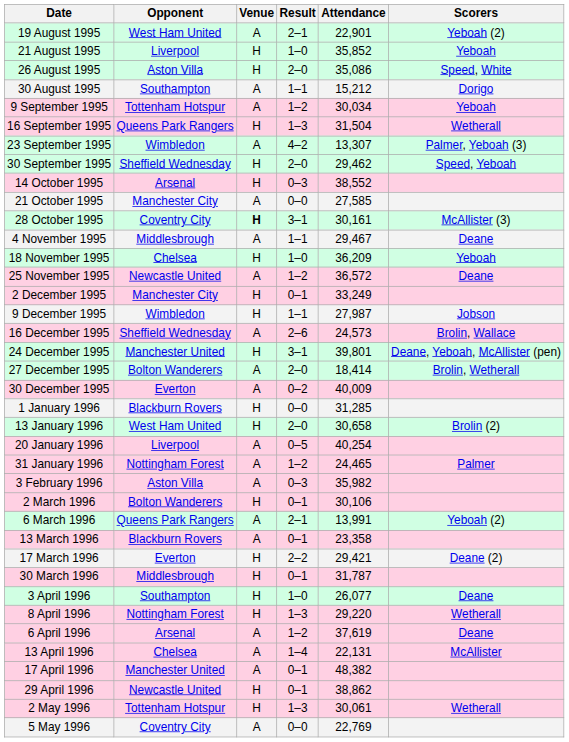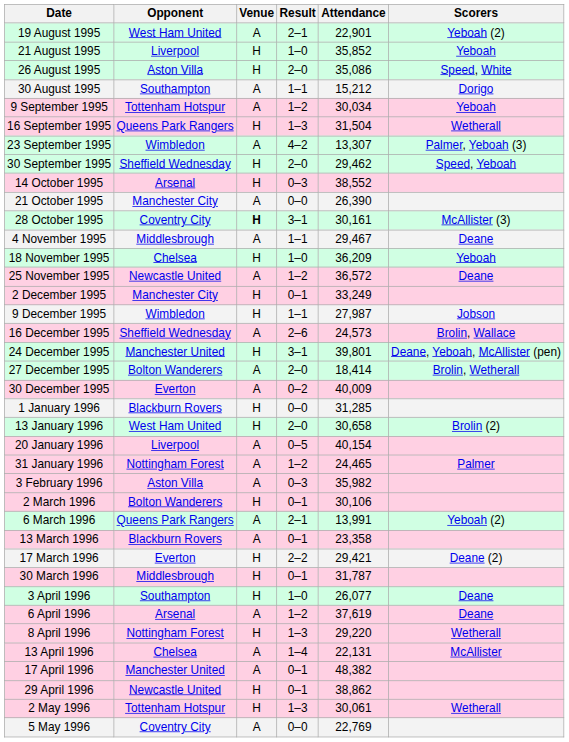 <table class="wikitable sortable" style="font-size:100%; text-align:center">
 <tr>
 <th>Date</th>
 <th>Opponent</th>
 <th>Venue</th>
 <th>Result</th>
 <th>Attendance</th>
 <th>Scorers</th>
 </tr>
 <tr style="background-color: #d0ffe3;">
 <td>19 August 1995</td>
 <td><a href='#'>West Ham United</a></td>
 <td>A</td>
 <td>2–1</td>
 <td>22,901</td>
 <td><a href='#'>Yeboah</a> (2)</td>
 </tr>
 <tr style="background-color: #d0ffe3;">
 <td>21 August 1995</td>
 <td><a href='#'>Liverpool</a></td>
 <td>H</td>
 <td>1–0</td>
 <td>35,852</td>
 <td><a href='#'>Yeboah</a></td>
 </tr>
 <tr style="background-color: #d0ffe3;">
 <td>26 August 1995</td>
 <td><a href='#'>Aston Villa</a></td>
 <td>H</td>
 <td>2–0</td>
 <td>35,086</td>
 <td><a href='#'>Speed</a>, <a href='#'>White</a></td>
 </tr>
 <tr style="background-color: #f3f3f3;">
 <td>30 August 1995</td>
 <td><a href='#'>Southampton</a></td>
 <td>A</td>
 <td>1–1</td>
 <td>15,212</td>
 <td><a href='#'>Dorigo</a></td>
 </tr>
 <tr style="background-color: #ffd0e3;">
 <td>9 September 1995</td>
 <td><a href='#'>Tottenham Hotspur</a></td>
 <td>A</td>
 <td>1–2</td>
 <td>30,034</td>
 <td><a href='#'>Yeboah</a></td>
 </tr>
 <tr style="background-color: #ffd0e3;">
 <td>16 September 1995</td>
 <td><a href='#'>Queens Park Rangers</a></td>
 <td>H</td>
 <td>1–3</td>
 <td>31,504</td>
 <td><a href='#'>Wetherall</a></td>
 </tr>
 <tr style="background-color: #d0ffe3;">
 <td>23 September 1995</td>
 <td><a href='#'>Wimbledon</a></td>
 <td>A</td>
 <td>4–2</td>
 <td>13,307</td>
 <td><a href='#'>Palmer</a>, <a href='#'>Yeboah</a> (3)</td>
 </tr>
 <tr style="background-color: #d0ffe3;">
 <td>30 September 1995</td>
 <td><a href='#'>Sheffield Wednesday</a></td>
 <td>H</td>
 <td>2–0</td>
 <td>29,462</td>
 <td><a href='#'>Speed</a>, <a href='#'>Yeboah</a></td>
 </tr>
 <tr style="background-color: #ffd0e3;">
 <td>14 October 1995</td>
 <td><a href='#'>Arsenal</a></td>
 <td>H</td>
 <td>0–3</td>
 <td>38,552</td>
 <td></td>
 </tr>
 <tr style="background-color: #f3f3f3;">
 <td>21 October 1995</td>
 <td><a href='#'>Manchester City</a></td>
 <td>A</td>
 <td>0–0</td>
-<td>27,585</td>
+<td>26,390</td>
 <td></td>
 </tr>
 <tr style="background-color: #d0ffe3;">
 <td>28 October 1995</td>
 <td><a href='#'>Coventry City</a></td>
 <td><strong>H</strong></td>
 <td>3–1</td>
 <td>30,161</td>
 <td><a href='#'>McAllister</a> (3)</td>
 </tr>
 <tr style="background-color: #f3f3f3;">
 <td>4 November 1995</td>
 <td><a href='#'>Middlesbrough</a></td>
 <td>A</td>
 <td>1–1</td>
 <td>29,467</td>
 <td><a href='#'>Deane</a></td>
 </tr>
 <tr style="background-color: #d0ffe3;">
 <td>18 November 1995</td>
 <td><a href='#'>Chelsea</a></td>
 <td>H</td>
 <td>1–0</td>
 <td>36,209</td>
 <td><a href='#'>Yeboah</a></td>
 </tr>
 <tr style="background-color: #ffd0e3;">
 <td>25 November 1995</td>
 <td><a href='#'>Newcastle United</a></td>
 <td>A</td>
 <td>1–2</td>
 <td>36,572</td>
 <td><a href='#'>Deane</a></td>
 </tr>
 <tr style="background-color: #ffd0e3;">
 <td>2 December 1995</td>
 <td><a href='#'>Manchester City</a></td>
 <td>H</td>
 <td>0–1</td>
 <td>33,249</td>
 <td></td>
 </tr>
 <tr style="background-color: #f3f3f3;">
 <td>9 December 1995</td>
 <td><a href='#'>Wimbledon</a></td>
 <td>H</td>
 <td>1–1</td>
 <td>27,987</td>
 <td><a href='#'>Jobson</a></td>
 </tr>
 <tr style="background-color: #ffd0e3;">
 <td>16 December 1995</td>
 <td><a href='#'>Sheffield Wednesday</a></td>
 <td>A</td>
 <td>2–6</td>
 <td>24,573</td>
 <td><a href='#'>Brolin</a>, <a href='#'>Wallace</a></td>
 </tr>
 <tr style="background-color: #d0ffe3;">
 <td>24 December 1995</td>
 <td><a href='#'>Manchester United</a></td>
 <td>H</td>
 <td>3–1</td>
 <td>39,801</td>
 <td><a href='#'>Deane</a>, <a href='#'>Yeboah</a>, <a href='#'>McAllister</a> (pen)</td>
 </tr>
 <tr style="background-color: #d0ffe3;">
 <td>27 December 1995</td>
 <td><a href='#'>Bolton Wanderers</a></td>
 <td>A</td>
 <td>2–0</td>
 <td>18,414</td>
 <td><a href='#'>Brolin</a>, <a href='#'>Wetherall</a></td>
 </tr>
 <tr style="background-color: #ffd0e3;">
 <td>30 December 1995</td>
 <td><a href='#'>Everton</a></td>
 <td>A</td>
 <td>0–2</td>
 <td>40,009</td>
 <td></td>
 </tr>
 <tr style="background-color: #f3f3f3;">
 <td>1 January 1996</td>
 <td><a href='#'>Blackburn Rovers</a></td>
 <td>H</td>
 <td>0–0</td>
 <td>31,285</td>
 <td></td>
 </tr>
 <tr style="background-color: #d0ffe3;">
 <td>13 January 1996</td>
 <td><a href='#'>West Ham United</a></td>
 <td>H</td>
 <td>2–0</td>
 <td>30,658</td>
 <td><a href='#'>Brolin</a> (2)</td>
 </tr>
 <tr style="background-color: #ffd0e3;">
 <td>20 January 1996</td>
 <td><a href='#'>Liverpool</a></td>
 <td>A</td>
 <td>0–5</td>
-<td>40,254</td>
+<td>40,154</td>
 <td></td>
 </tr>
 <tr style="background-color: #ffd0e3;">
 <td>31 January 1996</td>
 <td><a href='#'>Nottingham Forest</a></td>
 <td>A</td>
 <td>1–2</td>
 <td>24,465</td>
 <td><a href='#'>Palmer</a></td>
 </tr>
 <tr style="background-color: #ffd0e3;">
 <td>3 February 1996</td>
 <td><a href='#'>Aston Villa</a></td>
 <td>A</td>
 <td>0–3</td>
 <td>35,982</td>
 <td></td>
 </tr>
 <tr style="background-color: #ffd0e3;">
 <td>2 March 1996</td>
 <td><a href='#'>Bolton Wanderers</a></td>
 <td>H</td>
 <td>0–1</td>
 <td>30,106</td>
 <td></td>
 </tr>
 <tr style="background-color: #d0ffe3;">
 <td>6 March 1996</td>
 <td><a href='#'>Queens Park Rangers</a></td>
 <td>A</td>
 <td>2–1</td>
 <td>13,991</td>
 <td><a href='#'>Yeboah</a> (2)</td>
 </tr>
 <tr style="background-color: #ffd0e3;">
 <td>13 March 1996</td>
 <td><a href='#'>Blackburn Rovers</a></td>
 <td>A</td>
 <td>0–1</td>
 <td>23,358</td>
 <td></td>
 </tr>
 <tr style="background-color: #f3f3f3;">
 <td>17 March 1996</td>
 <td><a href='#'>Everton</a></td>
 <td>H</td>
 <td>2–2</td>
 <td>29,421</td>
 <td><a href='#'>Deane</a> (2)</td>
 </tr>
 <tr style="background-color: #ffd0e3;">
 <td>30 March 1996</td>
 <td><a href='#'>Middlesbrough</a></td>
 <td>H</td>
 <td>0–1</td>
 <td>31,787</td>
 <td></td>
 </tr>
 <tr style="background-color: #d0ffe3;">
 <td>3 April 1996</td>
 <td><a href='#'>Southampton</a></td>
 <td>H</td>
 <td>1–0</td>
 <td>26,077</td>
 <td><a href='#'>Deane</a></td>
 </tr>
 <tr style="background-color: #ffd0e3;">
+<td>6 April 1996</td>
+<td><a href='#'>Arsenal</a></td>
+<td>A</td>
+<td>1–2</td>
+<td>37,619</td>
+<td><a href='#'>Deane</a></td>
+</tr>
+<tr style="background-color: #ffd0e3;">
 <td>8 April 1996</td>
 <td><a href='#'>Nottingham Forest</a></td>
 <td>H</td>
 <td>1–3</td>
 <td>29,220</td>
 <td><a href='#'>Wetherall</a></td>
-</tr>
-<tr style="background-color: #ffd0e3;">
-<td>6 April 1996</td>
-<td><a href='#'>Arsenal</a></td>
-<td>A</td>
-<td>1–2</td>
-<td>37,619</td>
-<td><a href='#'>Deane</a></td>
 </tr>
 <tr style="background-color: #ffd0e3;">
 <td>13 April 1996</td>
 <td><a href='#'>Chelsea</a></td>
 <td>A</td>
 <td>1–4</td>
 <td>22,131</td>
 <td><a href='#'>McAllister</a></td>
 </tr>
 <tr style="background-color: #ffd0e3;">
 <td>17 April 1996</td>
 <td><a href='#'>Manchester United</a></td>
 <td>A</td>
 <td>0–1</td>
 <td>48,382</td>
 <td></td>
 </tr>
 <tr style="background-color: #ffd0e3;">
 <td>29 April 1996</td>
 <td><a href='#'>Newcastle United</a></td>
 <td>H</td>
 <td>0–1</td>
 <td>38,862</td>
 <td></td>
 </tr>
 <tr style="background-color: #ffd0e3;">
 <td>2 May 1996</td>
 <td><a href='#'>Tottenham Hotspur</a></td>
 <td>H</td>
 <td>1–3</td>
 <td>30,061</td>
 <td><a href='#'>Wetherall</a></td>
 </tr>
 <tr style="background-color: #f3f3f3;">
 <td>5 May 1996</td>
 <td><a href='#'>Coventry City</a></td>
 <td>A</td>
 <td>0–0</td>
 <td>22,769</td>
 <td></td>
 </tr>
 </table>
